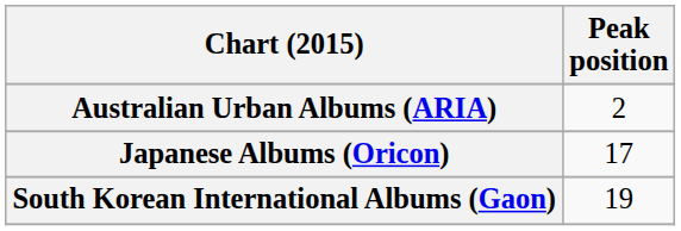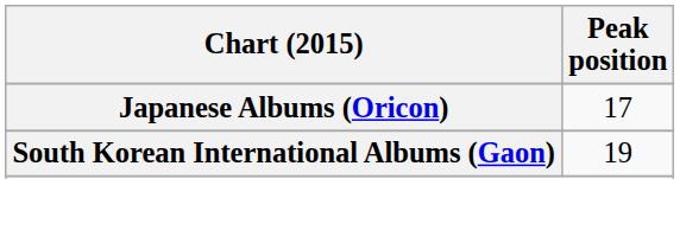 <table class="wikitable sortable plainrowheaders" style="text-align:center">
 <tr>
 <th scope="col">Chart (2015)</th>
 <th scope="col">Peak<br>position</th>
 </tr>
 <tr>
-</tr>
-<tr>
-<th scope="row">Australian Urban Albums (<a href='#'>ARIA</a>)</th>
-<td>2</td>
 </tr>
 <tr>
 </tr>
 <tr>
 </tr>
 <tr>
 </tr>
 <tr>
 </tr>
 <tr>
 </tr>
 <tr>
 </tr>
 <tr>
 </tr>
 <tr>
 </tr>
 <tr>
 </tr>
 <tr>
 </tr>
 <tr>
 <th scope="row">Japanese Albums (<a href='#'>Oricon</a>)</th>
 <td>17</td>
 </tr>
 <tr>
 </tr>
 <tr>
 <th scope="row">South Korean International Albums (<a href='#'>Gaon</a>)</th>
 <td>19</td>
 </tr>
 <tr>
 </tr>
 <tr>
 </tr>
 <tr>
 </tr>
 <tr>
 </tr>
 <tr>
 </tr>
 <tr>
 </tr>
 <tr>
 </tr>
 <tr>
 </tr>
 </table>
